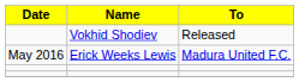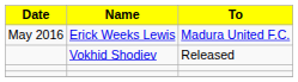 <table class="wikitable sortable">
 <tr>
 <th style="background:Yellow; color:Black;">Date</th>
 <th style="background:Yellow; color:Black;">Name</th>
 <th style="background:Yellow; color:Black;">To</th>
 </tr>
 <tr>
+<td>May 2016</td>
+<td>  <a href='#'>Erick Weeks Lewis</a></td>
+<td>  <a href='#'>Madura United F.C.</a></td>
+</tr>
+<tr>
 <td></td>
 <td> <a href='#'>Vokhid Shodiev</a></td>
 <td>Released</td>
-</tr>
-<tr>
-<td>May 2016</td>
-<td>  <a href='#'>Erick Weeks Lewis</a></td>
-<td>  <a href='#'>Madura United F.C.</a></td>
 </tr>
 <tr>
 <td></td>
 <td></td>
 <td></td>
 </tr>
 <tr>
 <td></td>
 <td></td>
 <td></td>
 </tr>
 <tr>
 </tr>
 </table>
